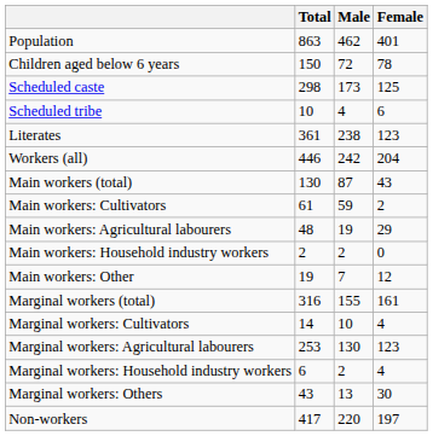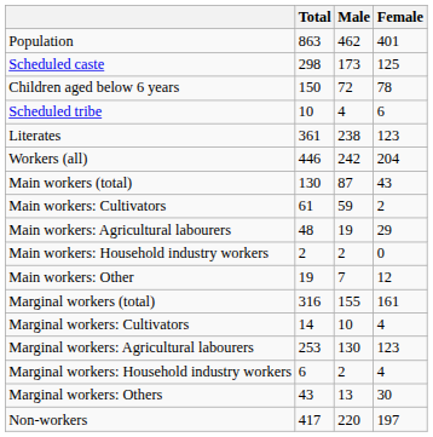 <table class="wikitable sortable">
 <tr>
 <th></th>
 <th>Total</th>
 <th>Male</th>
 <th>Female</th>
 </tr>
 <tr>
 <td>Population</td>
 <td>863</td>
 <td>462</td>
 <td>401</td>
 </tr>
 <tr>
+<td><a href='#'>Scheduled caste</a></td>
+<td>298</td>
+<td>173</td>
+<td>125</td>
+</tr>
+<tr>
 <td>Children aged below 6 years</td>
 <td>150</td>
 <td>72</td>
 <td>78</td>
-</tr>
-<tr>
-<td><a href='#'>Scheduled caste</a></td>
-<td>298</td>
-<td>173</td>
-<td>125</td>
 </tr>
 <tr>
 <td><a href='#'>Scheduled tribe</a></td>
 <td>10</td>
 <td>4</td>
 <td>6</td>
 </tr>
 <tr>
 <td>Literates</td>
 <td>361</td>
 <td>238</td>
 <td>123</td>
 </tr>
 <tr>
 <td>Workers (all)</td>
 <td>446</td>
 <td>242</td>
 <td>204</td>
 </tr>
 <tr>
 <td>Main workers (total)</td>
 <td>130</td>
 <td>87</td>
 <td>43</td>
 </tr>
 <tr>
 <td>Main workers: Cultivators</td>
 <td>61</td>
 <td>59</td>
 <td>2</td>
 </tr>
 <tr>
 <td>Main workers: Agricultural labourers</td>
 <td>48</td>
 <td>19</td>
 <td>29</td>
 </tr>
 <tr>
 <td>Main workers: Household industry workers</td>
 <td>2</td>
 <td>2</td>
 <td>0</td>
 </tr>
 <tr>
 <td>Main workers: Other</td>
 <td>19</td>
 <td>7</td>
 <td>12</td>
 </tr>
 <tr>
 <td>Marginal workers (total)</td>
 <td>316</td>
 <td>155</td>
 <td>161</td>
 </tr>
 <tr>
 <td>Marginal workers: Cultivators</td>
 <td>14</td>
 <td>10</td>
 <td>4</td>
 </tr>
 <tr>
 <td>Marginal workers: Agricultural labourers</td>
 <td>253</td>
 <td>130</td>
 <td>123</td>
 </tr>
 <tr>
 <td>Marginal workers: Household industry workers</td>
 <td>6</td>
 <td>2</td>
 <td>4</td>
 </tr>
 <tr>
 <td>Marginal workers: Others</td>
 <td>43</td>
 <td>13</td>
 <td>30</td>
 </tr>
 <tr>
 <td>Non-workers</td>
 <td>417</td>
 <td>220</td>
 <td>197</td>
 </tr>
 </table>
